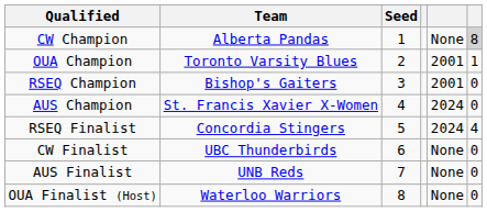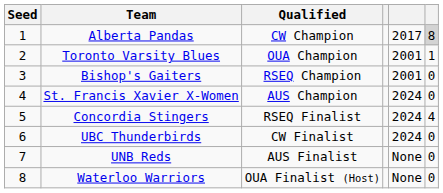 <table class="wikitable sortable" style="text-align: center;">
 <tr bgcolor="#efefef" align=center>
+<th align=left>Seed</th>
+<th align=left>Team</th>
 <th align=left>Qualified</th>
-<th align=left>Team</th>
-<th align=left>Seed</th>
 <th align=left></th>
 <th align=left></th>
 <th align=left></th>
 </tr>
 <tr align=center>
+<td>1</td>
+<td><a href='#'>Alberta Pandas</a></td>
 <td><a href='#'>CW</a> Champion</td>
-<td><a href='#'>Alberta Pandas</a></td>
-<td>1</td>
 <td></td>
-<td>None</td>
+<td>2017</td>
 <td style="background: lightgrey;">8</td>
 </tr>
 <tr align=center>
+<td>2</td>
+<td><a href='#'>Toronto Varsity Blues</a></td>
 <td><a href='#'>OUA</a> Champion</td>
-<td><a href='#'>Toronto Varsity Blues</a></td>
-<td>2</td>
 <td></td>
 <td>2001</td>
 <td>1</td>
 </tr>
 <tr align=center>
+<td>3</td>
+<td><a href='#'>Bishop's Gaiters</a></td>
 <td><a href='#'>RSEQ</a> Champion</td>
-<td><a href='#'>Bishop's Gaiters</a></td>
-<td>3</td>
 <td></td>
 <td>2001</td>
 <td>0</td>
 </tr>
 <tr align=center>
+<td>4</td>
+<td><a href='#'>St. Francis Xavier X-Women</a></td>
 <td><a href='#'>AUS</a> Champion</td>
-<td><a href='#'>St. Francis Xavier X-Women</a></td>
-<td>4</td>
 <td></td>
 <td>2024</td>
 <td>0</td>
 </tr>
 <tr align=center>
+<td>5</td>
+<td><a href='#'>Concordia Stingers</a></td>
 <td>RSEQ Finalist</td>
-<td><a href='#'>Concordia Stingers</a></td>
-<td>5</td>
 <td></td>
 <td>2024</td>
 <td>4</td>
 </tr>
 <tr align=center>
+<td>6</td>
+<td><a href='#'>UBC Thunderbirds</a></td>
 <td>CW Finalist</td>
-<td><a href='#'>UBC Thunderbirds</a></td>
-<td>6</td>
+<td></td>
+<td>2024</td>
+<td>0</td>
+</tr>
+<tr align=center>
+<td>7</td>
+<td><a href='#'>UNB Reds</a></td>
+<td>AUS Finalist</td>
 <td></td>
 <td>None</td>
 <td>0</td>
 </tr>
 <tr align=center>
-<td>AUS Finalist</td>
-<td><a href='#'>UNB Reds</a></td>
-<td>7</td>
-<td></td>
-<td>None</td>
-<td>0</td>
-</tr>
-<tr align=center>
+<td>8</td>
+<td><a href='#'>Waterloo Warriors</a></td>
 <td>OUA Finalist <small>(Host)</small></td>
-<td><a href='#'>Waterloo Warriors</a></td>
-<td>8</td>
 <td></td>
 <td>None</td>
 <td>0</td>
 </tr>
 </table>
